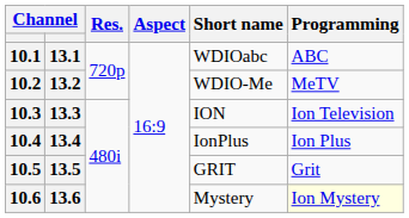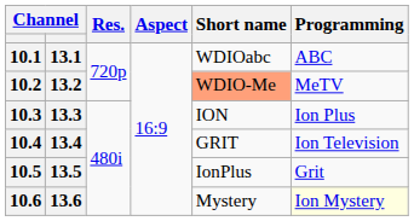 <table class="wikitable">
 <tr>
 <th scope = "col" colspan="2"><a href='#'>Channel</a></th>
 <th scope = "col" rowspan="2"><a href='#'>Res.</a></th>
 <th scope = "col" rowspan="2"><a href='#'>Aspect</a></th>
 <th scope = "col" rowspan="2">Short name</th>
 <th scope = "col" rowspan="2">Programming</th>
 </tr>
 <tr>
 <th scope = "col"></th>
 <th></th>
 </tr>
 <tr>
 <th scope = "row">10.1</th>
 <th>13.1</th>
 <td rowspan="2"><a href='#'>720p</a></td>
 <td rowspan="6"><a href='#'>16:9</a></td>
 <td>WDIOabc</td>
 <td><a href='#'>ABC</a></td>
 </tr>
 <tr>
 <th scope = "row">10.2</th>
 <th>13.2</th>
-<td>WDIO-Me</td>
+<td style="background: lightsalmon;">WDIO-Me</td>
 <td><a href='#'>MeTV</a></td>
 </tr>
 <tr>
 <th scope = "row">10.3</th>
 <th>13.3</th>
 <td rowspan="4"><a href='#'>480i</a></td>
 <td>ION</td>
-<td><a href='#'>Ion Television</a></td>
+<td><a href='#'>Ion Plus</a></td>
 </tr>
 <tr>
 <th scope = "row">10.4</th>
 <th>13.4</th>
-<td>IonPlus</td>
-<td><a href='#'>Ion Plus</a></td>
+<td>GRIT</td>
+<td><a href='#'>Ion Television</a></td>
 </tr>
 <tr>
 <th scope = "row">10.5</th>
 <th>13.5</th>
-<td>GRIT</td>
+<td>IonPlus</td>
 <td><a href='#'>Grit</a></td>
 </tr>
 <tr>
 <th scope = "row">10.6</th>
 <th>13.6</th>
 <td>Mystery</td>
 <td style="background: lightyellow;"><a href='#'>Ion Mystery</a></td>
 </tr>
 </table>
